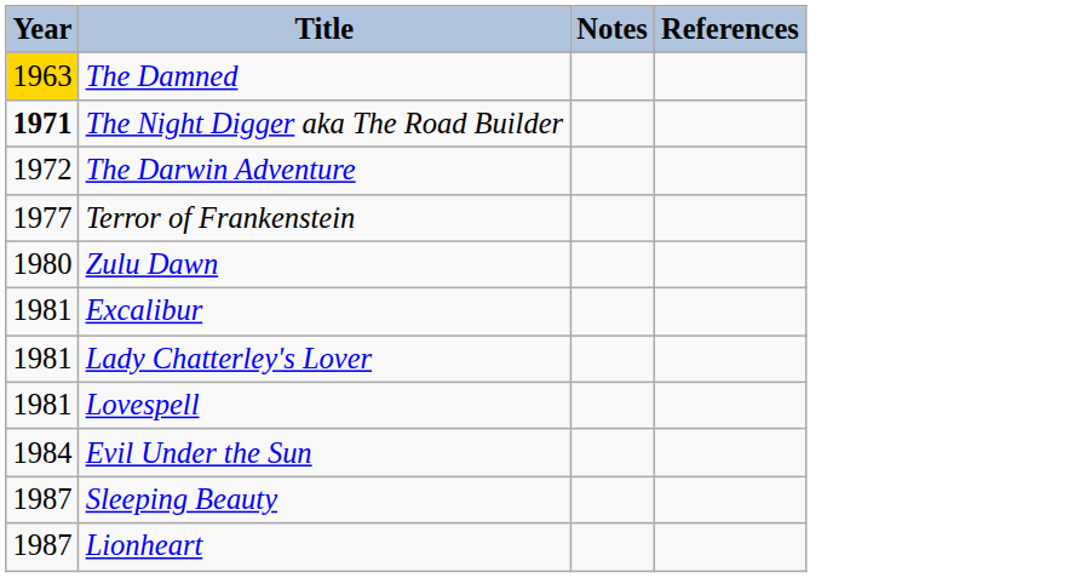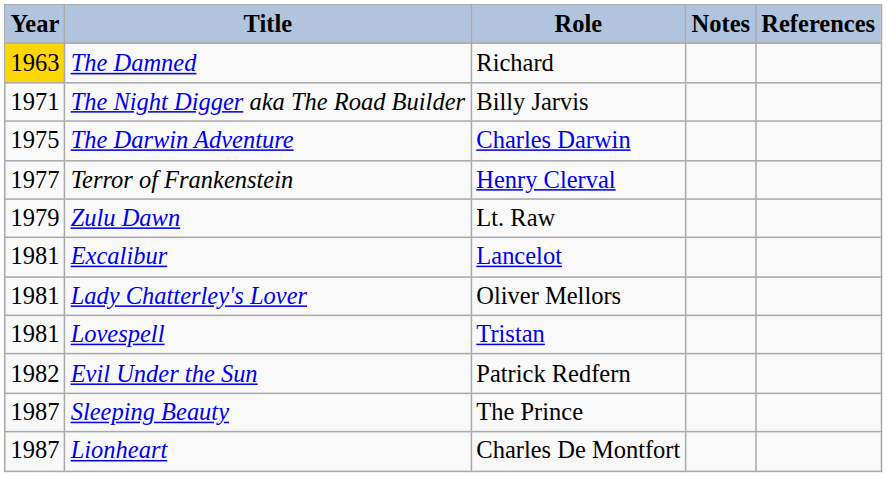 <table class="wikitable">
 <tr>
 <th style="background:#B0C4DE;">Year</th>
 <th style="background:#B0C4DE;">Title</th>
+<th style="background:#B0C4DE;">Role</th>
 <th style="background:#B0C4DE;">Notes</th>
 <th style="background:#B0C4DE;">References</th>
 </tr>
 <tr>
 <td style="background: gold;">1963</td>
 <td><em><a href='#'>The Damned</a></em></td>
+<td>Richard</td>
 <td></td>
 <td></td>
 </tr>
 <tr>
-<td><strong>1971</strong></td>
+<td>1971</td>
 <td><em><a href='#'>The Night Digger</a> aka The Road Builder</em></td>
+<td>Billy Jarvis</td>
 <td></td>
 <td></td>
 </tr>
 <tr>
-<td>1972</td>
+<td>1975</td>
 <td><em><a href='#'>The Darwin Adventure</a></em></td>
+<td><a href='#'>Charles Darwin</a></td>
 <td></td>
 <td></td>
 </tr>
 <tr>
 <td>1977</td>
 <td><em>Terror of Frankenstein</em></td>
+<td><a href='#'>Henry Clerval</a></td>
 <td></td>
 <td></td>
 </tr>
 <tr>
-<td>1980</td>
+<td>1979</td>
 <td><em><a href='#'>Zulu Dawn</a></em></td>
+<td>Lt. Raw</td>
 <td></td>
 <td></td>
 </tr>
 <tr>
 <td>1981</td>
 <td><em><a href='#'>Excalibur</a></em></td>
+<td><a href='#'>Lancelot</a></td>
 <td></td>
 <td></td>
 </tr>
 <tr>
 <td>1981</td>
 <td><em><a href='#'>Lady Chatterley's Lover</a></em></td>
+<td>Oliver Mellors</td>
 <td></td>
 <td></td>
 </tr>
 <tr>
 <td>1981</td>
 <td><em><a href='#'>Lovespell</a></em></td>
+<td><a href='#'>Tristan</a></td>
 <td></td>
 <td></td>
 </tr>
 <tr>
-<td>1984</td>
+<td>1982</td>
 <td><em><a href='#'>Evil Under the Sun</a></em></td>
+<td>Patrick Redfern</td>
 <td></td>
 <td></td>
 </tr>
 <tr>
 <td>1987</td>
 <td><em><a href='#'>Sleeping Beauty</a></em></td>
+<td>The Prince</td>
 <td></td>
 <td></td>
 </tr>
 <tr>
 <td>1987</td>
 <td><em><a href='#'>Lionheart</a></em></td>
+<td>Charles De Montfort</td>
 <td></td>
 <td></td>
 </tr>
 </table>
